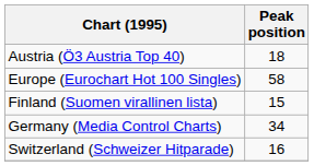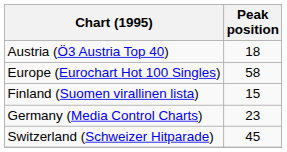 <table class="wikitable sortable">
 <tr>
 <th align="left">Chart (1995)</th>
 <th align="center">Peak<br>position</th>
 </tr>
 <tr>
 <td>Austria (<a href='#'>Ö3 Austria Top 40</a>)</td>
 <td align="center">18</td>
 </tr>
 <tr>
 <td>Europe (<a href='#'>Eurochart Hot 100 Singles</a>)</td>
 <td align="center">58</td>
 </tr>
 <tr>
 <td>Finland (<a href='#'>Suomen virallinen lista</a>)</td>
 <td align="center">15</td>
 </tr>
 <tr>
 <td>Germany (<a href='#'>Media Control Charts</a>)</td>
-<td align="center">34</td>
+<td align="center">23</td>
 </tr>
 <tr>
 <td>Switzerland (<a href='#'>Schweizer Hitparade</a>)</td>
-<td align="center">16</td>
+<td align="center">45</td>
 </tr>
 <tr>
 </tr>
 </table>
